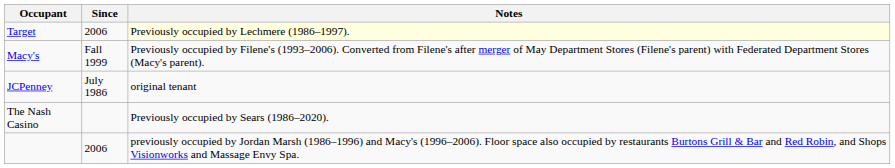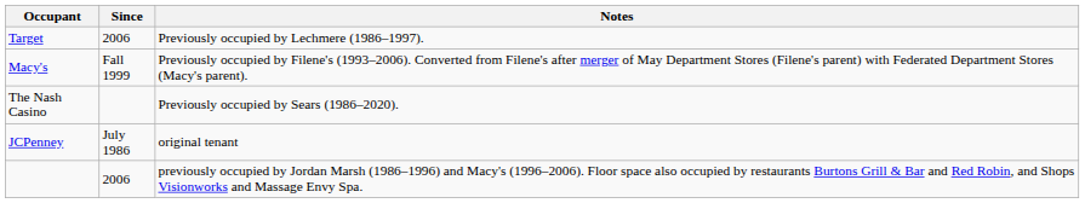 <table class="wikitable">
 <tr>
 <th>Occupant</th>
 <th>Since</th>
 <th>Notes</th>
 </tr>
 <tr>
 <td><a href='#'>Target</a></td>
 <td>2006</td>
-<td style="background: lightyellow;">Previously occupied by Lechmere (1986–1997).</td>
+<td>Previously occupied by Lechmere (1986–1997).</td>
 </tr>
 <tr>
 <td><a href='#'>Macy's</a></td>
 <td>Fall 1999</td>
 <td>Previously occupied by Filene's (1993–2006). Converted from Filene's after <a href='#'>merger</a> of May Department Stores (Filene's parent) with Federated Department Stores (Macy's parent).</td>
 </tr>
 <tr>
+<td>The Nash Casino</td>
+<td></td>
+<td>Previously occupied by Sears (1986–2020).</td>
+</tr>
+<tr>
 <td><a href='#'>JCPenney</a></td>
 <td>July 1986</td>
 <td>original tenant</td>
-</tr>
-<tr>
-<td>The Nash Casino</td>
-<td></td>
-<td>Previously occupied by Sears (1986–2020).</td>
 </tr>
 <tr>
 <td></td>
 <td>2006</td>
 <td>previously occupied by Jordan Marsh (1986–1996) and Macy's (1996–2006). Floor space also occupied by restaurants <a href='#'>Burtons Grill & Bar</a> and <a href='#'>Red Robin</a>, and Shops <a href='#'>Visionworks</a> and Massage Envy Spa.</td>
 </tr>
 </table>
